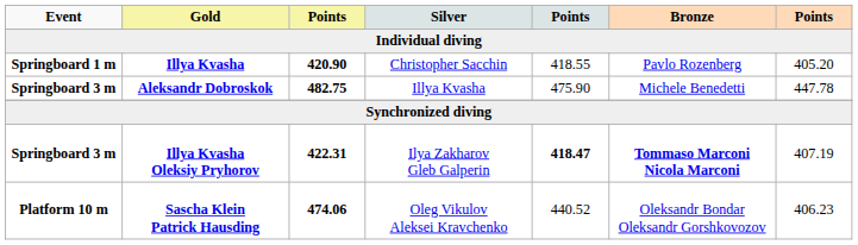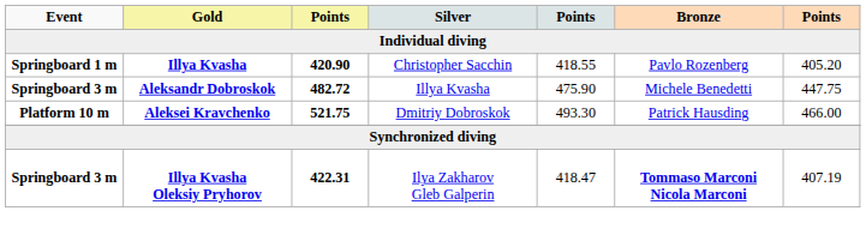 <table class="wikitable" border="1" style="text-align: center; font-size: 90%; border: gray solid 1px; border-collapse: collapse;">
 <tr>
 <td ! width=110><strong>Event</strong></td>
 <td width=160 bgcolor="F7F6A8"> <strong>Gold</strong></td>
 <td width=70 bgcolor="F7F6A8"><strong>Points</strong></td>
 <td width=160 bgcolor="DCE5E5"> <strong>Silver</strong></td>
 <td width=70 bgcolor="DCE5E5"><strong>Points</strong></td>
 <td width=160 bgcolor="FFDAB9"> <strong>Bronze</strong></td>
 <td width=70 bgcolor="FFDAB9"><strong>Points</strong></td>
 </tr>
 <tr bgcolor="#EFEFEF" align="center">
 <td colspan="7"><strong>Individual diving</strong></td>
 </tr>
 <tr align=center bgcolor="#FFFFFF">
 <td><strong>Springboard 1 m</strong></td>
 <td> <strong><a href='#'>Illya Kvasha</a></strong></td>
 <td><strong>420.90</strong></td>
 <td> <a href='#'>Christopher Sacchin</a></td>
 <td>418.55</td>
 <td> <a href='#'>Pavlo Rozenberg</a></td>
 <td>405.20</td>
 </tr>
 <tr align=center bgcolor="#FFFFFF">
 <td><strong>Springboard 3 m</strong></td>
 <td> <strong><a href='#'>Aleksandr Dobroskok</a></strong></td>
-<td><strong>482.75</strong></td>
+<td><strong>482.72</strong></td>
 <td> <a href='#'>Illya Kvasha</a></td>
 <td>475.90</td>
 <td> <a href='#'>Michele Benedetti</a></td>
-<td>447.78</td>
+<td>447.75</td>
+</tr>
+<tr align=center bgcolor="#FFFFFF">
+<td><strong>Platform 10 m</strong></td>
+<td> <strong><a href='#'>Aleksei Kravchenko</a></strong></td>
+<td><strong>521.75</strong></td>
+<td> <a href='#'>Dmitriy Dobroskok</a></td>
+<td>493.30</td>
+<td> <a href='#'>Patrick Hausding</a></td>
+<td>466.00</td>
 </tr>
 <tr align="center" bgcolor="DFDFDF">
 </tr>
 <tr bgcolor="#EFEFEF" align="center">
 <td colspan="7"><strong>Synchronized diving</strong></td>
 </tr>
 <tr align=center bgcolor="#FFFFFF">
 <td><strong>Springboard 3 m</strong></td>
 <td><strong></strong><br><strong><a href='#'>Illya Kvasha</a><br><a href='#'>Oleksiy Pryhorov</a></strong></td>
 <td><strong>422.31</strong></td>
 <td><br><a href='#'>Ilya Zakharov</a><br><a href='#'>Gleb Galperin</a></td>
-<td><strong>418.47</strong></td>
+<td>418.47</td>
 <td><strong><br><a href='#'>Tommaso Marconi</a><br><a href='#'>Nicola Marconi</a></strong></td>
 <td>407.19</td>
 </tr>
-<tr align=center bgcolor="#FFFFFF">
-<td><strong>Platform 10 m</strong></td>
-<td><strong></strong><br><strong><a href='#'>Sascha Klein</a><br><a href='#'>Patrick Hausding</a></strong></td>
-<td><strong>474.06</strong></td>
-<td><br><a href='#'>Oleg Vikulov</a><br><a href='#'>Aleksei Kravchenko</a></td>
-<td>440.52</td>
-<td><br><a href='#'>Oleksandr Bondar</a><br><a href='#'>Oleksandr Gorshkovozov</a></td>
-<td>406.23</td>
-</tr>
 </table>
